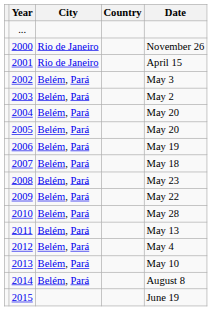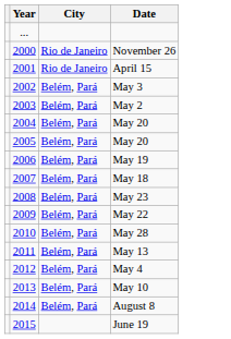 <table class="wikitable">
 <tr>
 <th></th>
 <th>Year</th>
 <th>City</th>
-<th>Country</th>
 <th>Date</th>
 </tr>
 <tr>
 <td align=center></td>
 <td align=center>...</td>
 <td align=left></td>
 <td align=left></td>
-<td align=left></td>
 </tr>
 <tr>
 <td align=center></td>
 <td align=center><a href='#'>2000</a></td>
 <td align=left><a href='#'>Rio de Janeiro</a></td>
-<td align=left></td>
 <td align=left>November 26</td>
 </tr>
 <tr>
 <td align=center></td>
 <td align=center><a href='#'>2001</a></td>
 <td align=left><a href='#'>Rio de Janeiro</a></td>
-<td align=left></td>
 <td align=left>April 15</td>
 </tr>
 <tr>
 <td align=center></td>
 <td align=center><a href='#'>2002</a></td>
 <td align=left><a href='#'>Belém</a>, <a href='#'>Pará</a></td>
-<td align=left></td>
 <td align=left>May 3</td>
 </tr>
 <tr>
 <td align=center></td>
 <td align=center><a href='#'>2003</a></td>
 <td align=left><a href='#'>Belém</a>, <a href='#'>Pará</a></td>
-<td align=left></td>
 <td align=left>May 2</td>
 </tr>
 <tr>
 <td align=center></td>
 <td align=center><a href='#'>2004</a></td>
 <td align=left><a href='#'>Belém</a>, <a href='#'>Pará</a></td>
-<td align=left></td>
 <td align=left>May 20</td>
 </tr>
 <tr>
 <td align=center></td>
 <td align=center><a href='#'>2005</a></td>
 <td align=left><a href='#'>Belém</a>, <a href='#'>Pará</a></td>
-<td align=left></td>
 <td align=left>May 20</td>
 </tr>
 <tr>
 <td align=center></td>
 <td align=center><a href='#'>2006</a></td>
 <td align=left><a href='#'>Belém</a>, <a href='#'>Pará</a></td>
-<td align=left></td>
 <td align=left>May 19</td>
 </tr>
 <tr>
 <td align=center></td>
 <td align=center><a href='#'>2007</a></td>
 <td align=left><a href='#'>Belém</a>, <a href='#'>Pará</a></td>
-<td align=left></td>
 <td align=left>May 18</td>
 </tr>
 <tr>
 <td align=center></td>
 <td align=center><a href='#'>2008</a></td>
 <td align=left><a href='#'>Belém</a>, <a href='#'>Pará</a></td>
-<td align=left></td>
 <td align=left>May 23</td>
 </tr>
 <tr>
 <td align=center></td>
 <td align=center><a href='#'>2009</a></td>
 <td align=left><a href='#'>Belém</a>, <a href='#'>Pará</a></td>
-<td align=left></td>
 <td align=left>May 22</td>
 </tr>
 <tr>
 <td align=center></td>
 <td align=center><a href='#'>2010</a></td>
 <td align=left><a href='#'>Belém</a>, <a href='#'>Pará</a></td>
-<td align=left></td>
 <td align=left>May 28</td>
 </tr>
 <tr>
 <td align=center></td>
 <td align=center><a href='#'>2011</a></td>
 <td align=left><a href='#'>Belém</a>, <a href='#'>Pará</a></td>
-<td align=left></td>
 <td align=left>May 13</td>
 </tr>
 <tr>
 <td align=center></td>
 <td align=center><a href='#'>2012</a></td>
 <td align=left><a href='#'>Belém</a>, <a href='#'>Pará</a></td>
-<td align=left></td>
 <td align=left>May 4</td>
 </tr>
 <tr>
 <td align=center></td>
 <td align=center><a href='#'>2013</a></td>
 <td align=left><a href='#'>Belém</a>, <a href='#'>Pará</a></td>
-<td align=left></td>
 <td align=left>May 10</td>
 </tr>
 <tr>
 <td align=center></td>
 <td align=center><a href='#'>2014</a></td>
 <td align=left><a href='#'>Belém</a>, <a href='#'>Pará</a></td>
-<td align=left></td>
 <td align=left>August 8</td>
 </tr>
 <tr>
 <td align=center></td>
 <td align=center><a href='#'>2015</a></td>
 <td align=left></td>
-<td align=left></td>
 <td align=left>June 19</td>
 </tr>
 </table>
